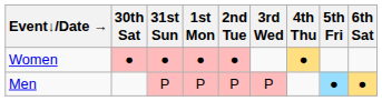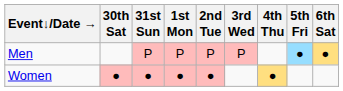 <table class="wikitable" style="margin:0.5em auto; font-size:90%; line-height:1.25em; text-align:center;">
 <tr>
 <th>Event↓/Date →</th>
 <th>30th<br>Sat</th>
 <th>31st<br>Sun</th>
 <th>1st<br>Mon</th>
 <th>2nd<br>Tue</th>
 <th>3rd<br>Wed</th>
 <th>4th<br>Thu</th>
 <th>5th<br>Fri</th>
 <th>6th<br>Sat</th>
 </tr>
 <tr>
+<td align="left"><a href='#'>Men</a></td>
+<td></td>
+<td bgcolor="#FFBBBB">P</td>
+<td bgcolor="#FFBBBB">P</td>
+<td bgcolor="#FFBBBB">P</td>
+<td bgcolor="#FFBBBB">P</td>
+<td></td>
+<td bgcolor="#97DEFF">●</td>
+<td bgcolor="#FFDF80">●</td>
+</tr>
+<tr>
 <td align="left"><a href='#'>Women</a></td>
 <td bgcolor="#FFBBBB">●</td>
 <td bgcolor="#FFBBBB">●</td>
 <td bgcolor="#FFBBBB">●</td>
 <td bgcolor="#FFBBBB">●</td>
 <td></td>
 <td bgcolor="#FFDF80">●</td>
 <td></td>
 <td></td>
 </tr>
-<tr>
-<td align="left"><a href='#'>Men</a></td>
-<td></td>
-<td bgcolor="#FFBBBB">P</td>
-<td bgcolor="#FFBBBB">P</td>
-<td bgcolor="#FFBBBB">P</td>
-<td bgcolor="#FFBBBB">P</td>
-<td></td>
-<td bgcolor="#97DEFF">●</td>
-<td bgcolor="#FFDF80">●</td>
-</tr>
 </table>
